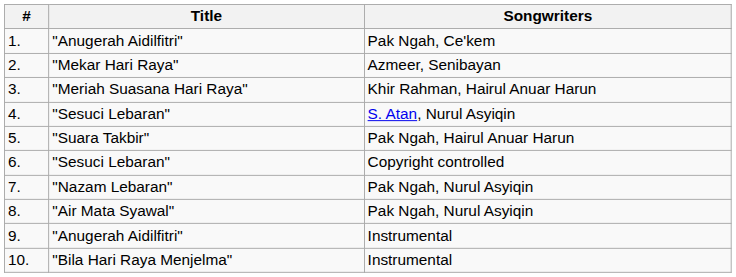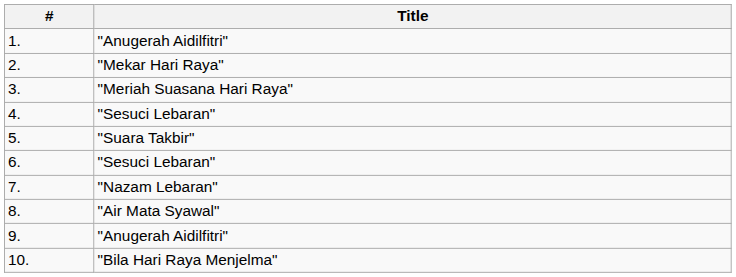 <table class="wikitable" width="60%">
 <tr bgcolor="#cccccc">
 <th>#</th>
 <th>Title</th>
-<th>Songwriters</th>
 </tr>
 <tr>
 <td>1.</td>
 <td>"Anugerah Aidilfitri"</td>
-<td>Pak Ngah, Ce'kem</td>
 </tr>
 <tr>
 <td>2.</td>
 <td>"Mekar Hari Raya"</td>
-<td>Azmeer, Senibayan</td>
 </tr>
 <tr>
 <td>3.</td>
 <td>"Meriah Suasana Hari Raya"</td>
-<td>Khir Rahman, Hairul Anuar Harun</td>
 </tr>
 <tr>
 <td>4.</td>
 <td>"Sesuci Lebaran"</td>
-<td><a href='#'>S. Atan</a>, Nurul Asyiqin</td>
 </tr>
 <tr>
 <td>5.</td>
 <td>"Suara Takbir" </td>
-<td>Pak Ngah, Hairul Anuar Harun</td>
 </tr>
 <tr>
 <td>6.</td>
 <td>"Sesuci Lebaran" </td>
-<td>Copyright controlled</td>
 </tr>
 <tr>
 <td>7.</td>
 <td>"Nazam Lebaran" </td>
-<td>Pak Ngah, Nurul Asyiqin</td>
 </tr>
 <tr>
 <td>8.</td>
 <td>"Air Mata Syawal"</td>
-<td>Pak Ngah, Nurul Asyiqin</td>
 </tr>
 <tr>
 <td>9.</td>
 <td>"Anugerah Aidilfitri"</td>
-<td>Instrumental</td>
 </tr>
 <tr>
 <td>10.</td>
 <td>"Bila Hari Raya Menjelma"</td>
-<td>Instrumental</td>
 </tr>
 </table>
